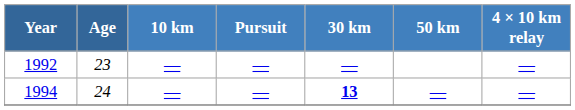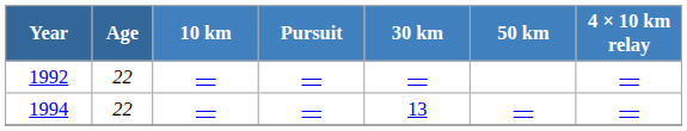 <table class="wikitable" style="font-size:95%; text-align:center; border:grey solid 1px; border-collapse:collapse; background:#ffffff;">
 <tr>
 <th style="background-color:#369; color:white; width:60px;"> Year </th>
 <th style="background-color:#369; color:white; width:40px;"> Age </th>
 <th style="background-color:#4180be; color:white; width:75px;"> 10 km </th>
 <th style="background-color:#4180be; color:white; width:75px;"> Pursuit </th>
 <th style="background-color:#4180be; color:white; width:75px;"> 30 km </th>
 <th style="background-color:#4180be; color:white; width:75px;"> 50 km </th>
 <th style="background-color:#4180be; color:white; width:75px;"> 4 × 10 km <br> relay </th>
 </tr>
 <tr>
 <td><a href='#'>1992</a></td>
-<td><em>23</em></td>
+<td><em>22</em></td>
 <td><a href='#'>—</a></td>
 <td><a href='#'>—</a></td>
 <td><a href='#'>—</a></td>
 <td><a href='#'></a></td>
 <td><a href='#'>—</a></td>
 </tr>
 <tr>
 <td><a href='#'>1994</a></td>
-<td><em>24</em></td>
+<td><em>22</em></td>
 <td><a href='#'>—</a></td>
 <td><a href='#'>—</a></td>
-<td><strong><a href='#'>13</a></strong></td>
+<td><a href='#'>13</a></td>
 <td><a href='#'>—</a></td>
 <td><a href='#'>—</a></td>
 </tr>
 <tr>
 </tr>
 </table>
